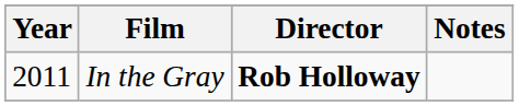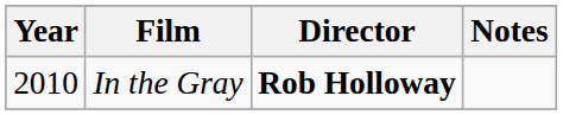 <table class="wikitable" style="font-size:100%;" ;>
 <tr style="text-align:center;">
 </tr>
 <tr>
 <th>Year</th>
 <th>Film</th>
 <th>Director</th>
 <th>Notes</th>
 </tr>
 <tr>
-<td>2011</td>
+<td>2010</td>
 <td><em>In the Gray</em></td>
 <td><strong>Rob Holloway</strong></td>
 <td></td>
 </tr>
 </table>
